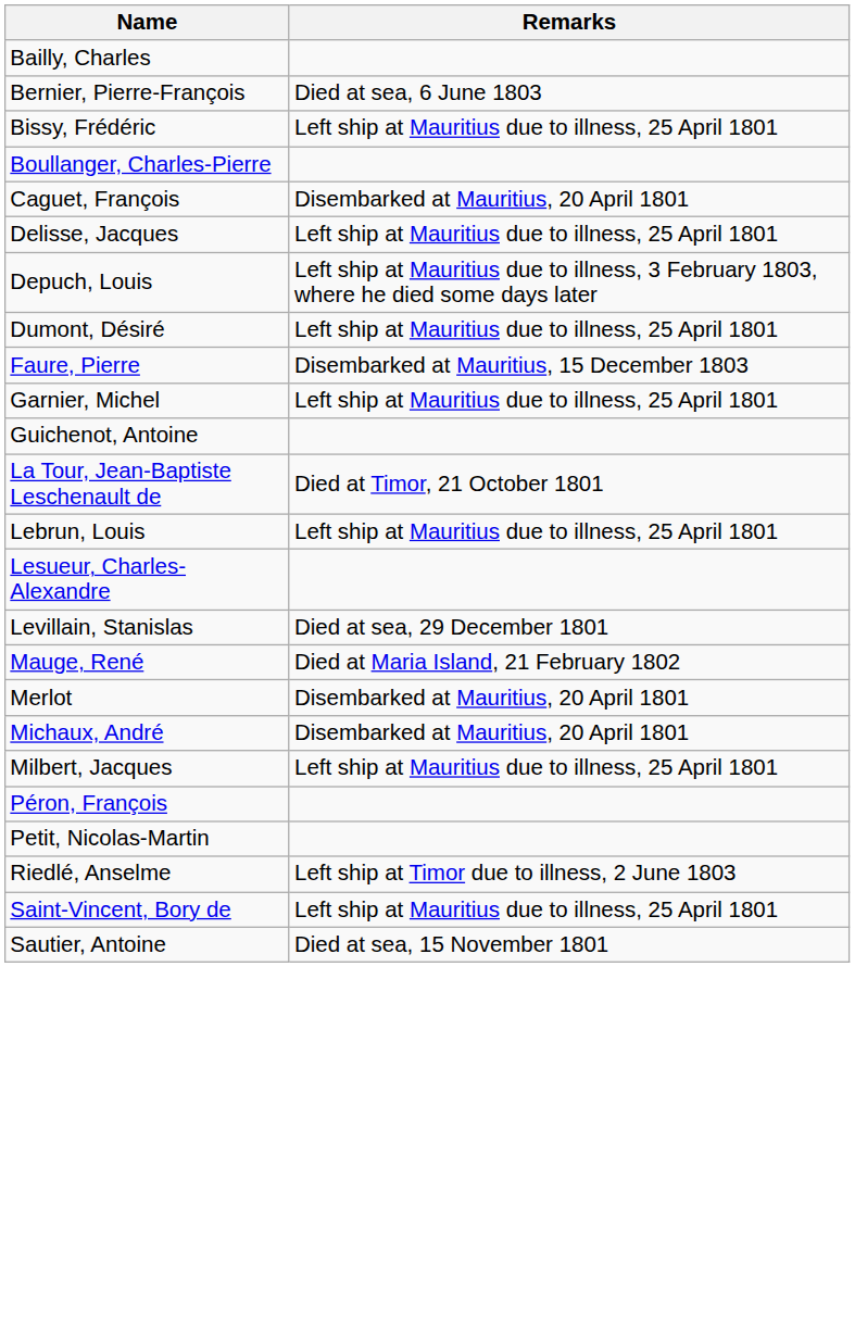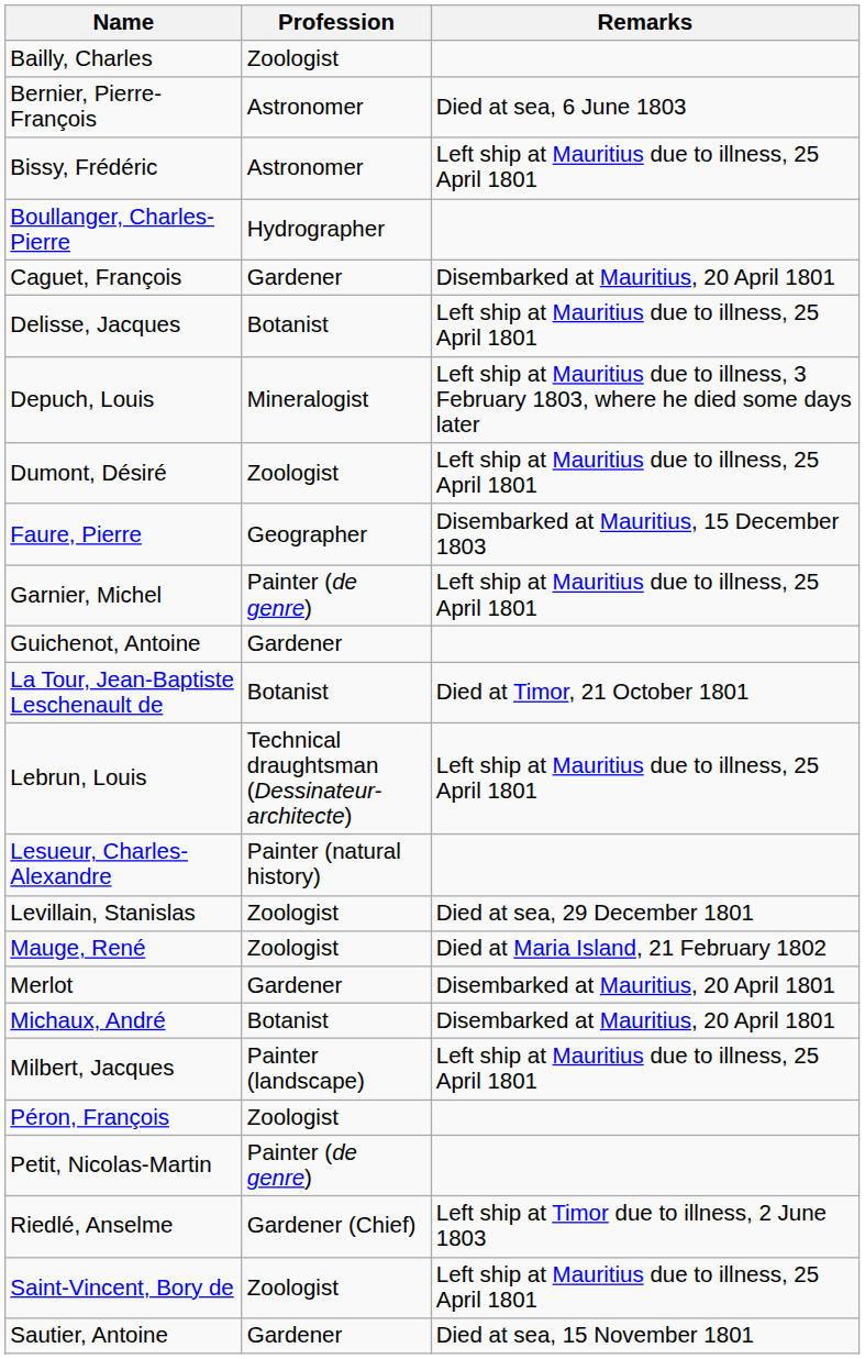 <table class="wikitable sortable" border="1">
 <tr>
 <th scope="col">Name</th>
+<th scope="col">Profession</th>
 <th scope="col">Remarks</th>
 </tr>
 <tr>
 <td>Bailly, Charles</td>
+<td>Zoologist</td>
 <td></td>
 </tr>
 <tr>
 <td>Bernier, Pierre-François</td>
+<td>Astronomer</td>
 <td>Died at sea, 6 June 1803</td>
 </tr>
 <tr>
 <td>Bissy, Frédéric</td>
+<td>Astronomer</td>
 <td>Left ship at <a href='#'>Mauritius</a> due to illness, 25 April 1801</td>
 </tr>
 <tr>
 <td><a href='#'>Boullanger, Charles-Pierre</a></td>
+<td>Hydrographer</td>
 <td></td>
 </tr>
 <tr>
 <td>Caguet, François</td>
+<td>Gardener</td>
 <td>Disembarked at <a href='#'>Mauritius</a>, 20 April 1801</td>
 </tr>
 <tr>
 <td>Delisse, Jacques</td>
+<td>Botanist</td>
 <td>Left ship at <a href='#'>Mauritius</a> due to illness, 25 April 1801</td>
 </tr>
 <tr>
 <td>Depuch, Louis</td>
+<td>Mineralogist</td>
 <td>Left ship at <a href='#'>Mauritius</a> due to illness, 3 February 1803, where he died some days later</td>
 </tr>
 <tr>
 <td>Dumont, Désiré</td>
+<td>Zoologist</td>
 <td>Left ship at <a href='#'>Mauritius</a> due to illness, 25 April 1801</td>
 </tr>
 <tr>
 <td><a href='#'>Faure, Pierre</a></td>
+<td>Geographer</td>
 <td>Disembarked at <a href='#'>Mauritius</a>, 15 December 1803</td>
 </tr>
 <tr>
 <td>Garnier, Michel</td>
+<td>Painter (<em>de <a href='#'>genre</a></em>)</td>
 <td>Left ship at <a href='#'>Mauritius</a> due to illness, 25 April 1801</td>
 </tr>
 <tr>
 <td>Guichenot, Antoine</td>
+<td>Gardener</td>
 <td></td>
 </tr>
 <tr>
 <td><a href='#'>La Tour, Jean-Baptiste Leschenault de</a></td>
+<td>Botanist</td>
 <td>Died at <a href='#'>Timor</a>, 21 October 1801</td>
 </tr>
 <tr>
 <td>Lebrun, Louis</td>
+<td>Technical draughtsman<br>(<em>Dessinateur-architecte</em>)</td>
 <td>Left ship at <a href='#'>Mauritius</a> due to illness, 25 April 1801</td>
 </tr>
 <tr>
 <td><a href='#'>Lesueur, Charles-Alexandre</a></td>
+<td>Painter (natural history)</td>
 <td></td>
 </tr>
 <tr>
 <td>Levillain, Stanislas</td>
+<td>Zoologist</td>
 <td>Died at sea, 29 December 1801</td>
 </tr>
 <tr>
 <td><a href='#'>Mauge, René</a></td>
+<td>Zoologist</td>
 <td>Died at <a href='#'>Maria Island</a>, 21 February 1802</td>
 </tr>
 <tr>
 <td>Merlot</td>
+<td>Gardener</td>
 <td>Disembarked at <a href='#'>Mauritius</a>, 20 April 1801</td>
 </tr>
 <tr>
 <td><a href='#'>Michaux, André</a></td>
+<td>Botanist</td>
 <td>Disembarked at <a href='#'>Mauritius</a>, 20 April 1801</td>
 </tr>
 <tr>
 <td>Milbert, Jacques</td>
+<td>Painter (landscape)</td>
 <td>Left ship at <a href='#'>Mauritius</a> due to illness, 25 April 1801</td>
 </tr>
 <tr>
 <td><a href='#'>Péron, François</a></td>
+<td>Zoologist</td>
 <td></td>
 </tr>
 <tr>
 <td>Petit, Nicolas-Martin</td>
+<td>Painter (<em>de <a href='#'>genre</a></em>)</td>
 <td></td>
 </tr>
 <tr>
 <td>Riedlé, Anselme</td>
+<td>Gardener (Chief)</td>
 <td>Left ship at <a href='#'>Timor</a> due to illness, 2 June 1803</td>
 </tr>
 <tr>
 <td><a href='#'>Saint-Vincent, Bory de</a></td>
+<td>Zoologist</td>
 <td>Left ship at <a href='#'>Mauritius</a> due to illness, 25 April 1801</td>
 </tr>
 <tr>
 <td>Sautier, Antoine</td>
+<td>Gardener</td>
 <td>Died at sea, 15 November 1801</td>
 </tr>
 </table>
